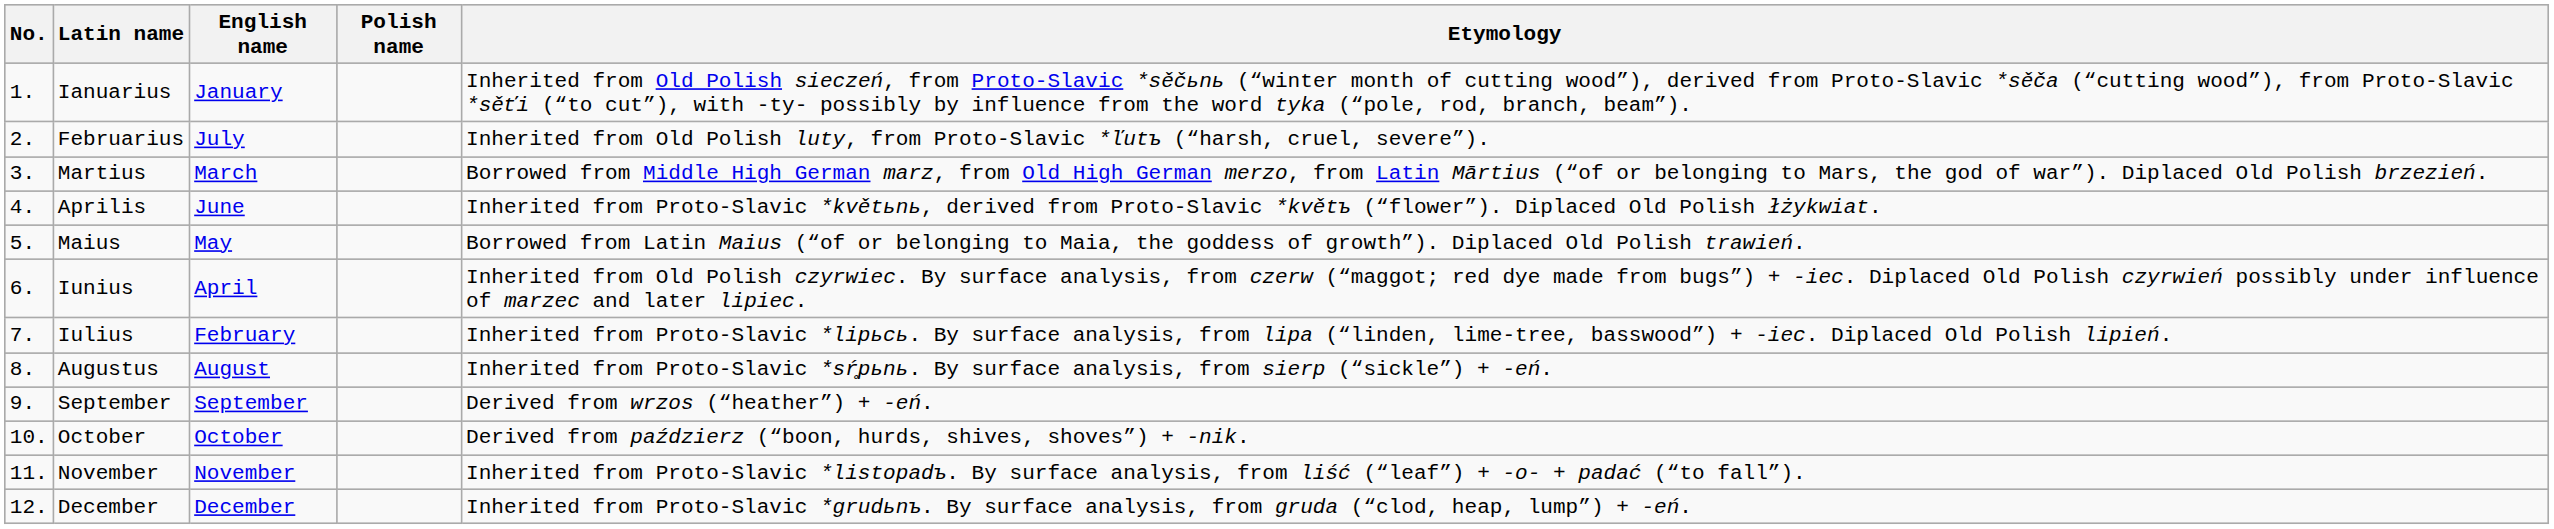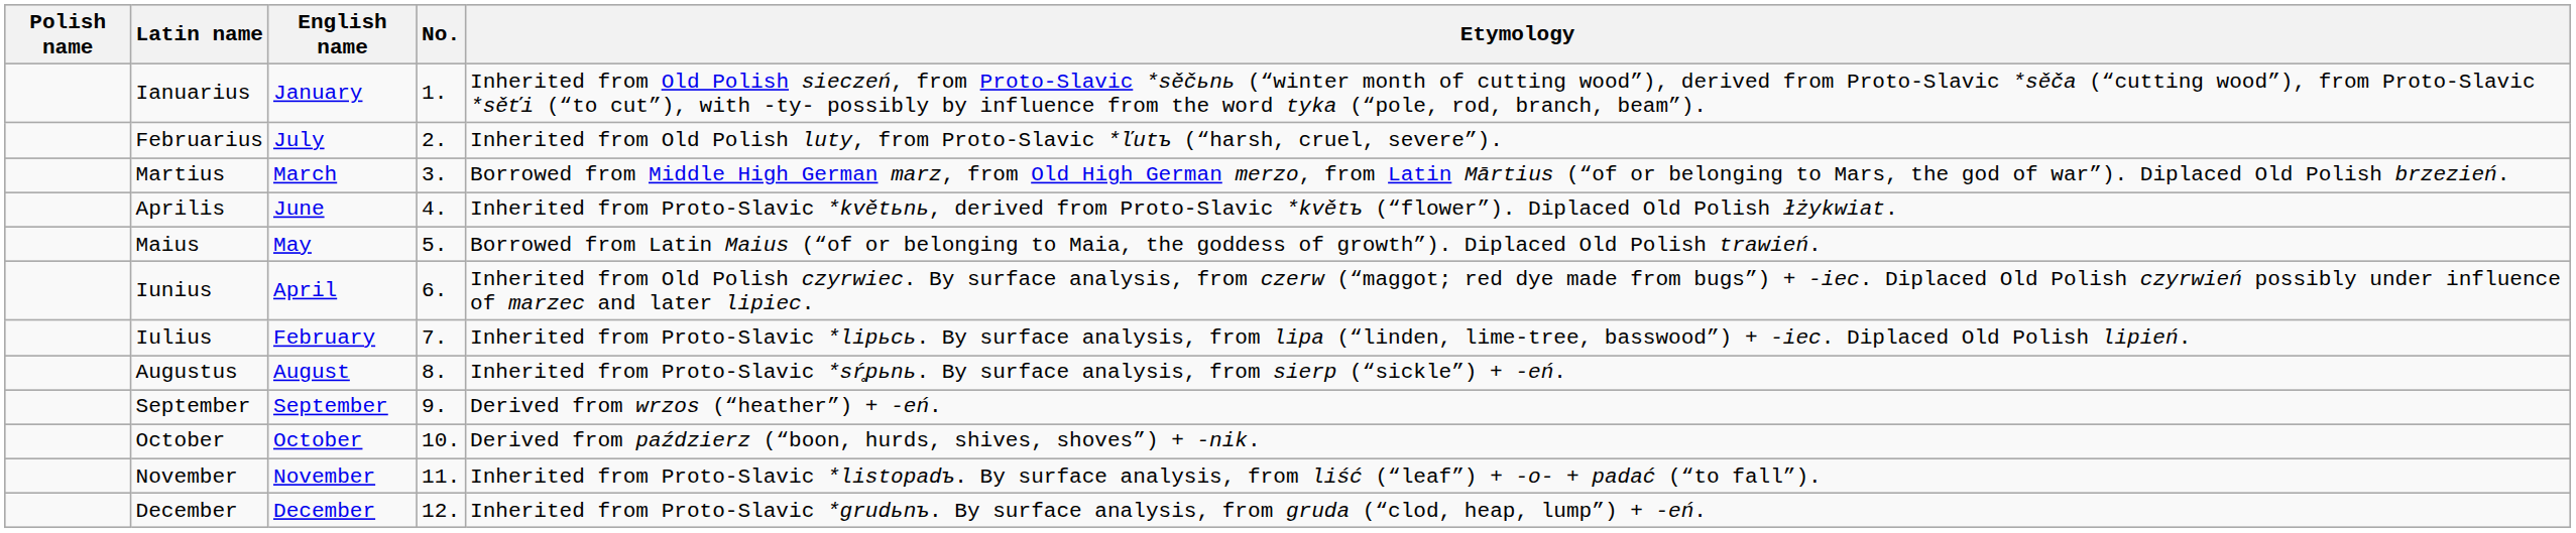 <table class="wikitable">
 <tr>
-<th>No.</th>
+<th>Polish name</th>
 <th>Latin name</th>
 <th>English name</th>
-<th>Polish name</th>
+<th>No.</th>
 <th>Etymology</th>
 </tr>
 <tr>
-<td>1.</td>
+<td></td>
 <td>Ianuarius</td>
 <td><a href='#'>January</a></td>
-<td></td>
+<td>1.</td>
 <td>Inherited from <a href='#'>Old Polish</a> <em>sieczeń</em>, from <a href='#'>Proto-Slavic</a> <em>*sěčьnь</em> (“winter month of cutting wood”), derived from Proto-Slavic <em>*sěča</em> (“cutting wood”), from Proto-Slavic <em>*sěťi</em> (“to cut”), with -ty- possibly by influence from the word <em>tyka</em> (“pole, rod, branch, beam”).</td>
 </tr>
 <tr>
-<td>2.</td>
+<td></td>
 <td>Februarius</td>
 <td><a href='#'>July</a></td>
-<td></td>
+<td>2.</td>
 <td>Inherited from Old Polish <em>luty</em>, from Proto-Slavic <em>*ľutъ</em> (“harsh, cruel, severe”).</td>
 </tr>
 <tr>
-<td>3.</td>
+<td></td>
 <td>Martius</td>
 <td><a href='#'>March</a></td>
-<td></td>
+<td>3.</td>
 <td>Borrowed from <a href='#'>Middle High German</a> <em>marz</em>, from <a href='#'>Old High German</a> <em>merzo</em>, from <a href='#'>Latin</a> <em>Mārtius</em> (“of or belonging to Mars, the god of war”). Diplaced Old Polish <em>brzezień</em>.</td>
 </tr>
 <tr>
-<td>4.</td>
+<td></td>
 <td>Aprilis</td>
 <td><a href='#'>June</a></td>
-<td></td>
+<td>4.</td>
 <td>Inherited from Proto-Slavic <em>*květьnь</em>, derived from Proto-Slavic <em>*květъ</em> (“flower”). Diplaced Old Polish <em>łżykwiat</em>.</td>
 </tr>
 <tr>
-<td>5.</td>
+<td></td>
 <td>Maius</td>
 <td><a href='#'>May</a></td>
-<td></td>
+<td>5.</td>
 <td>Borrowed from Latin <em>Maius</em> (“of or belonging to Maia, the goddess of growth”). Diplaced Old Polish <em>trawień</em>.</td>
 </tr>
 <tr>
-<td>6.</td>
+<td></td>
 <td>Iunius</td>
 <td><a href='#'>April</a></td>
-<td></td>
+<td>6.</td>
 <td>Inherited from Old Polish <em>czyrwiec</em>. By surface analysis, from <em>czerw</em> (“maggot; red dye made from bugs”) + <em>-iec</em>. Diplaced Old Polish <em>czyrwień</em> possibly under influence of <em>marzec</em> and later <em>lipiec</em>.</td>
 </tr>
 <tr>
-<td>7.</td>
+<td></td>
 <td>Iulius</td>
 <td><a href='#'>February</a></td>
-<td></td>
+<td>7.</td>
 <td>Inherited from Proto-Slavic <em>*lipьcь</em>. By surface analysis, from <em>lipa</em> (“linden, lime-tree, basswood”) + <em>-iec</em>. Diplaced Old Polish <em>lipień</em>.</td>
 </tr>
 <tr>
-<td>8.</td>
+<td></td>
 <td>Augustus</td>
 <td><a href='#'>August</a></td>
-<td></td>
+<td>8.</td>
 <td>Inherited from Proto-Slavic <em>*sŕ̥pьnь</em>. By surface analysis, from <em>sierp</em> (“sickle”) + <em>-eń</em>.</td>
 </tr>
 <tr>
-<td>9.</td>
+<td></td>
 <td>September</td>
 <td><a href='#'>September</a></td>
-<td></td>
+<td>9.</td>
 <td>Derived from <em>wrzos</em> (“heather”) + <em>-eń</em>.</td>
 </tr>
 <tr>
-<td>10.</td>
+<td></td>
 <td>October</td>
 <td><a href='#'>October</a></td>
-<td></td>
+<td>10.</td>
 <td>Derived from <em>paździerz</em> (“boon, hurds, shives, shoves”) + <em>-nik</em>.</td>
 </tr>
 <tr>
-<td>11.</td>
+<td></td>
 <td>November</td>
 <td><a href='#'>November</a></td>
-<td></td>
+<td>11.</td>
 <td>Inherited from Proto-Slavic <em>*listopadъ</em>. By surface analysis, from <em>liść</em> (“leaf”) + <em>-o-</em> + <em>padać</em> (“to fall”).</td>
 </tr>
 <tr>
-<td>12.</td>
+<td></td>
 <td>December</td>
 <td><a href='#'>December</a></td>
-<td></td>
+<td>12.</td>
 <td>Inherited from Proto-Slavic <em>*grudьnъ</em>. By surface analysis, from <em>gruda</em> (“clod, heap, lump”) + <em>-eń</em>.</td>
 </tr>
 </table>
